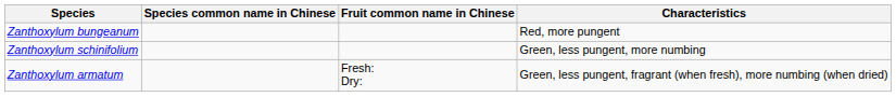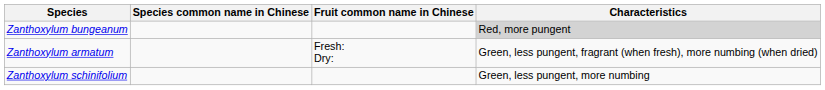 <table class=wikitable>
 <tr>
 <th>Species</th>
 <th>Species common name in Chinese</th>
 <th>Fruit common name in Chinese</th>
 <th>Characteristics</th>
 </tr>
 <tr>
 <td><em><a href='#'>Zanthoxylum bungeanum</a></em></td>
 <td></td>
 <td></td>
-<td>Red, more pungent</td>
+<td style="background: lightgrey;">Red, more pungent</td>
+</tr>
+<tr>
+<td><em><a href='#'>Zanthoxylum armatum</a></em></td>
+<td></td>
+<td>Fresh: <br>Dry: </td>
+<td>Green, less pungent, fragrant (when fresh), more numbing (when dried)</td>
 </tr>
 <tr>
 <td><em><a href='#'>Zanthoxylum schinifolium</a></em></td>
 <td></td>
 <td></td>
 <td>Green, less pungent, more numbing</td>
 </tr>
-<tr>
-<td><em><a href='#'>Zanthoxylum armatum</a></em></td>
-<td></td>
-<td>Fresh: <br>Dry: </td>
-<td>Green, less pungent, fragrant (when fresh), more numbing (when dried)</td>
-</tr>
 </table>
